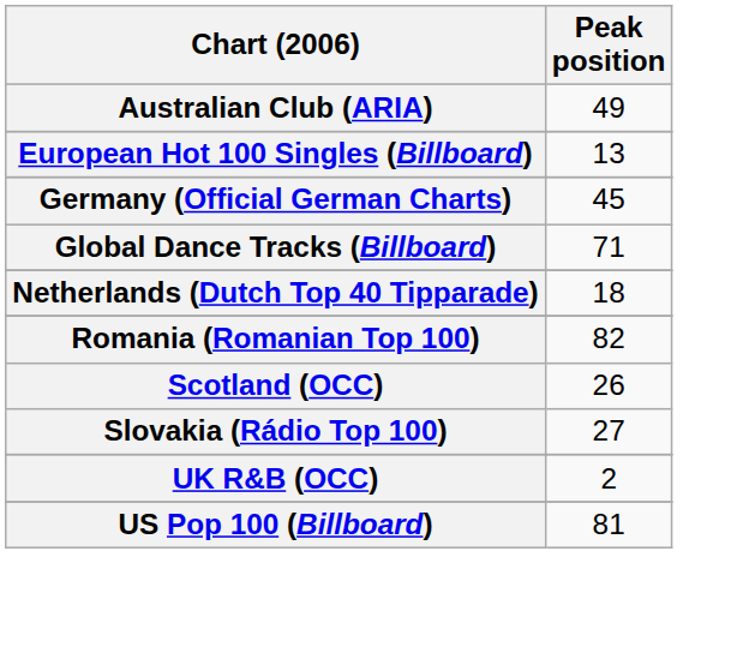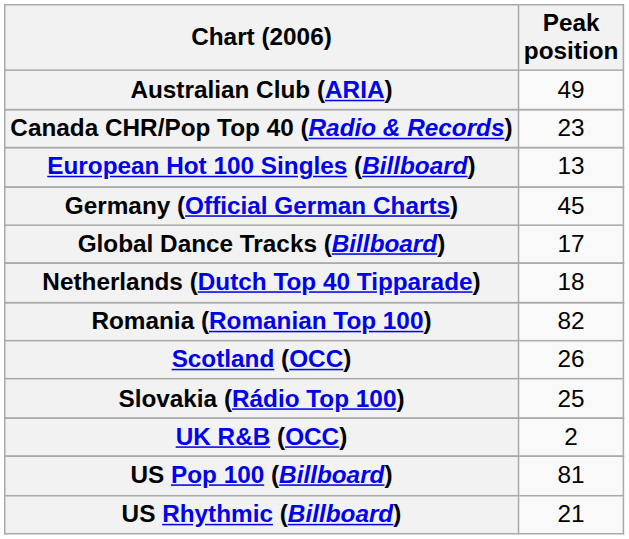 <table class="wikitable sortable plainrowheaders" style="text-align:center">
 <tr>
 <th scope="col">Chart (2006)</th>
 <th scope="col">Peak<br>position</th>
 </tr>
 <tr>
 <th scope="row">Australian Club (<a href='#'>ARIA</a>)</th>
 <td>49</td>
 </tr>
 <tr>
 </tr>
 <tr>
+</tr>
+<tr>
+<th scope="row">Canada CHR/Pop Top 40 (<em><a href='#'>Radio & Records</a></em>)</th>
+<td align="center">23</td>
 </tr>
 <tr>
 </tr>
 <tr>
 <th scope="row"><a href='#'>European Hot 100 Singles</a> (<em><a href='#'>Billboard</a></em>)</th>
 <td>13</td>
 </tr>
 <tr>
 </tr>
 <tr>
 </tr>
 <tr>
 <th scope="row">Germany (<a href='#'>Official German Charts</a>)</th>
 <td>45</td>
 </tr>
 <tr>
 <th scope="row">Global Dance Tracks (<em><a href='#'>Billboard</a></em>)</th>
-<td>71</td>
+<td>17</td>
 </tr>
 <tr>
 </tr>
 <tr>
 </tr>
 <tr>
 <th scope="row">Netherlands (<a href='#'>Dutch Top 40 Tipparade</a>)</th>
 <td align="center">18</td>
 </tr>
 <tr>
 </tr>
 <tr>
 <th scope="row">Romania (<a href='#'>Romanian Top 100</a>)</th>
 <td>82</td>
 </tr>
 <tr>
 <th scope="row"><a href='#'>Scotland</a> (<a href='#'>OCC</a>)</th>
 <td>26</td>
 </tr>
 <tr>
 <th scope="row">Slovakia (<a href='#'>Rádio Top 100</a>)</th>
-<td>27</td>
+<td>25</td>
 </tr>
 <tr>
 </tr>
 <tr>
 </tr>
 <tr>
 </tr>
 <tr>
 <th scope="row"><a href='#'>UK R&B</a> (<a href='#'>OCC</a>)</th>
 <td>2</td>
 </tr>
 <tr>
 </tr>
 <tr>
 </tr>
 <tr>
 </tr>
 <tr>
 </tr>
 <tr>
 <th scope="row">US <a href='#'>Pop 100</a> (<em><a href='#'>Billboard</a></em>)</th>
 <td>81</td>
 </tr>
+<tr>
+<th scope="row">US <a href='#'>Rhythmic</a> (<em><a href='#'>Billboard</a></em>)</th>
+<td>21</td>
+</tr>
 </table>
